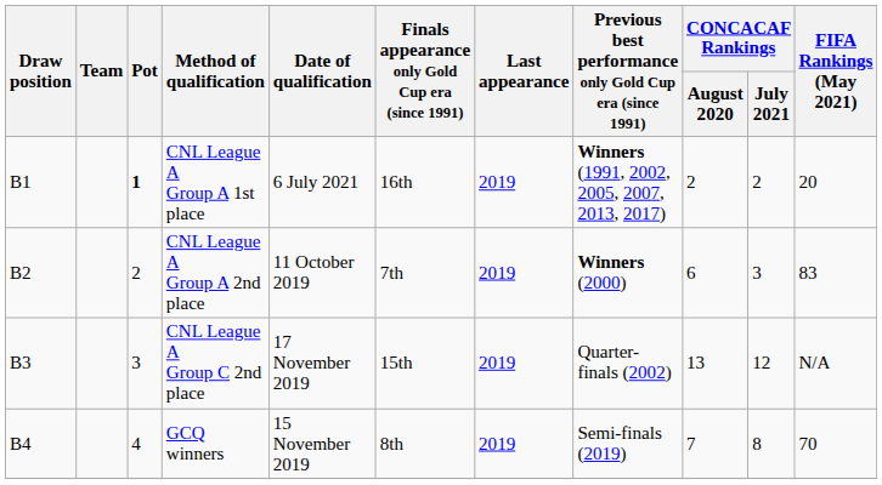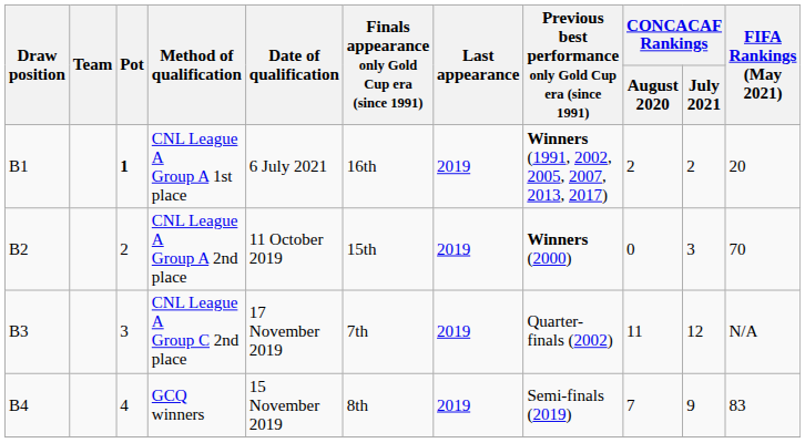 <table class="wikitable sortable">
 <tr>
 <th rowspan=2>Draw position</th>
 <th rowspan=2>Team</th>
 <th rowspan=2>Pot</th>
 <th rowspan=2>Method of<br>qualification</th>
 <th rowspan=2>Date of<br>qualification</th>
 <th rowspan=2>Finals<br>appearance<br><small>only Gold Cup era (since 1991)</small></th>
 <th rowspan=2>Last<br>appearance</th>
 <th rowspan=2>Previous best<br>performance<br><small>only Gold Cup era (since 1991)</small></th>
 <th colspan=2><a href='#'>CONCACAF Rankings</a></th>
 <th rowspan=2><a href='#'>FIFA Rankings</a> (May 2021)</th>
 </tr>
 <tr>
 <th>August 2020</th>
 <th>July 2021</th>
 </tr>
 <tr>
 <td>B1</td>
 <td></td>
 <td><strong>1</strong></td>
 <td><a href='#'>CNL League A<br>Group A</a> 1st place</td>
 <td>6 July 2021</td>
 <td data-sort-value="3">16th</td>
 <td><a href='#'>2019</a></td>
 <td data-sort-value="6.1"><strong>Winners</strong> (<a href='#'>1991</a>, <a href='#'>2002</a>, <a href='#'>2005</a>, <a href='#'>2007</a>, <a href='#'>2013</a>, <a href='#'>2017</a>)</td>
 <td>2</td>
 <td>2</td>
 <td>20</td>
 </tr>
 <tr>
 <td>B2</td>
 <td></td>
 <td>2</td>
 <td><a href='#'>CNL League A<br>Group A</a> 2nd place</td>
 <td>11 October 2019</td>
-<td data-sort-value="3">7th</td>
+<td data-sort-value="3">15th</td>
 <td><a href='#'>2019</a></td>
 <td data-sort-value="6.1"><strong>Winners</strong> (<a href='#'>2000</a>)</td>
-<td>6</td>
+<td>0</td>
 <td>3</td>
-<td>83</td>
+<td>70</td>
 </tr>
 <tr>
 <td>B3</td>
 <td></td>
 <td>3</td>
 <td><a href='#'>CNL League A<br>Group C</a> 2nd place</td>
 <td>17 November 2019</td>
-<td data-sort-value="3">15th</td>
+<td data-sort-value="3">7th</td>
 <td><a href='#'>2019</a></td>
 <td data-sort-value="6.1">Quarter-finals (<a href='#'>2002</a>)</td>
-<td>13</td>
+<td>11</td>
 <td>12</td>
 <td>N/A</td>
 </tr>
 <tr>
 <td>B4</td>
 <td></td>
 <td>4</td>
 <td><a href='#'>GCQ</a> winners</td>
 <td>15 November 2019</td>
 <td data-sort-value="3">8th</td>
 <td><a href='#'>2019</a></td>
 <td data-sort-value="6.1">Semi-finals (<a href='#'>2019</a>)</td>
 <td>7</td>
-<td>8</td>
-<td>70</td>
+<td>9</td>
+<td>83</td>
 </tr>
 <tr>
 </tr>
 </table>
